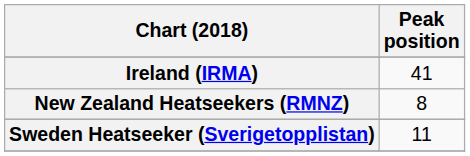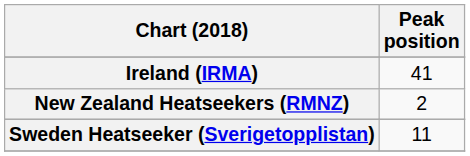 <table class="wikitable sortable plainrowheaders" style="text-align:center">
 <tr>
 <th>Chart (2018)</th>
 <th>Peak<br>position</th>
 </tr>
 <tr>
 </tr>
 <tr>
 <th scope="row">Ireland (<a href='#'>IRMA</a>)</th>
 <td>41</td>
 </tr>
 <tr>
 <th scope="row">New Zealand Heatseekers (<a href='#'>RMNZ</a>)</th>
-<td>8</td>
+<td>2</td>
 </tr>
 <tr>
 </tr>
 <tr>
 <th scope="row">Sweden Heatseeker (<a href='#'>Sverigetopplistan</a>)</th>
 <td>11</td>
 </tr>
 <tr>
 </tr>
 <tr>
 </tr>
 </table>
